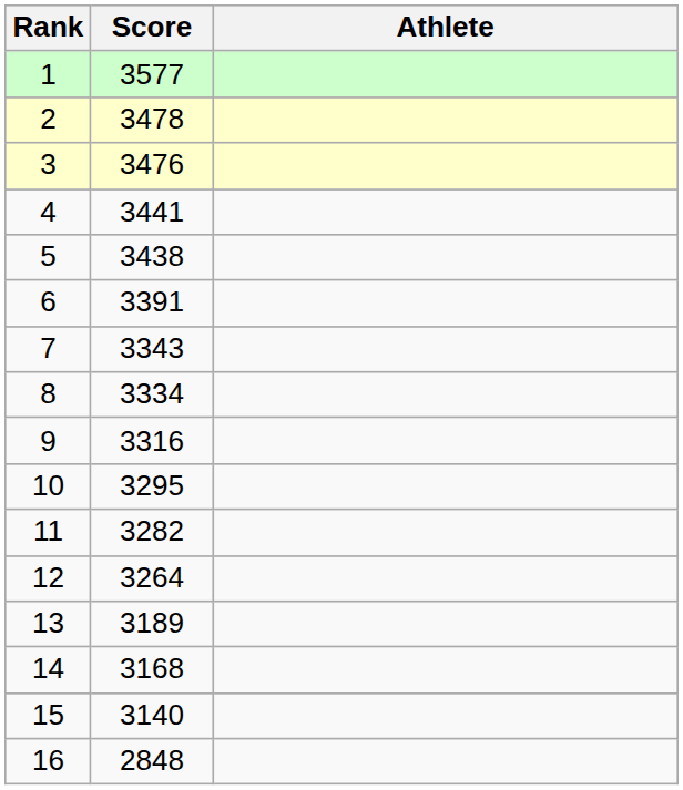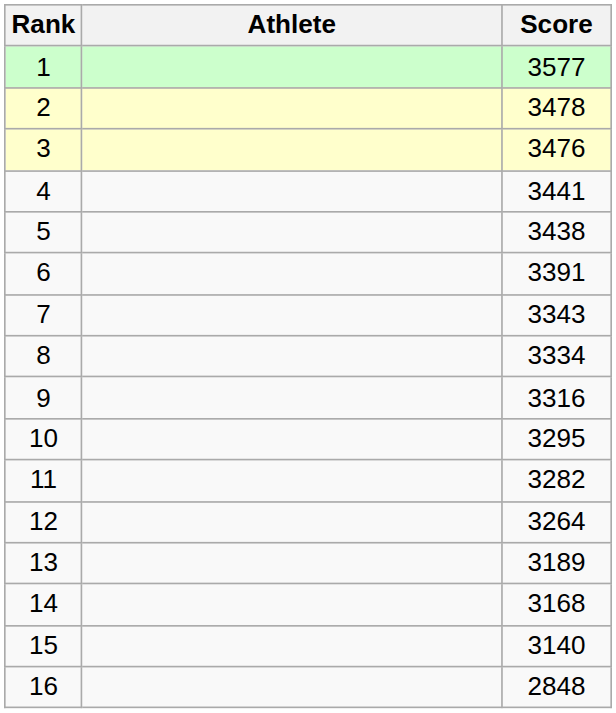 <table class=wikitable style="text-align:center">
 <tr>
 <th width=40>Rank</th>
+<th width=250>Athlete</th>
 <th width=60>Score</th>
-<th width=250>Athlete</th>
 </tr>
 <tr bgcolor="#ccffcc">
 <td>1</td>
+<td align=left></td>
 <td>3577</td>
-<td align=left></td>
 </tr>
 <tr bgcolor="#ffffcc">
 <td>2</td>
+<td align=left></td>
 <td>3478</td>
-<td align=left></td>
 </tr>
 <tr bgcolor="#ffffcc">
 <td>3</td>
+<td align=left></td>
 <td>3476</td>
-<td align=left></td>
 </tr>
 <tr>
 <td>4</td>
+<td align=left></td>
 <td>3441</td>
-<td align=left></td>
 </tr>
 <tr>
 <td>5</td>
+<td align=left></td>
 <td>3438</td>
-<td align=left></td>
 </tr>
 <tr>
 <td>6</td>
+<td align=left></td>
 <td>3391</td>
-<td align=left></td>
 </tr>
 <tr>
 <td>7</td>
+<td align=left></td>
 <td>3343</td>
-<td align=left></td>
 </tr>
 <tr>
 <td>8</td>
+<td align=left></td>
 <td>3334</td>
-<td align=left></td>
 </tr>
 <tr>
 <td>9</td>
+<td align=left></td>
 <td>3316</td>
-<td align=left></td>
 </tr>
 <tr>
 <td>10</td>
+<td align=left></td>
 <td>3295</td>
-<td align=left></td>
 </tr>
 <tr>
 <td>11</td>
+<td align=left></td>
 <td>3282</td>
-<td align=left></td>
 </tr>
 <tr>
 <td>12</td>
+<td align=left></td>
 <td>3264</td>
-<td align=left></td>
 </tr>
 <tr>
 <td>13</td>
+<td align=left></td>
 <td>3189</td>
-<td align=left></td>
 </tr>
 <tr>
 <td>14</td>
+<td align=left></td>
 <td>3168</td>
-<td align=left></td>
 </tr>
 <tr>
 <td>15</td>
+<td align=left></td>
 <td>3140</td>
-<td align=left></td>
 </tr>
 <tr>
 <td>16</td>
+<td align=left></td>
 <td>2848</td>
-<td align=left></td>
 </tr>
 </table>
